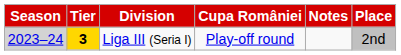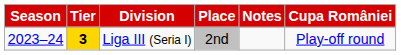 <table class="wikitable" style="text-align:center; font-size:90%">
 <tr>
 <th style="background:#d50000; color:white; text-align:center;">Season</th>
 <th style="background:#d50000; color:white; text-align:center;">Tier</th>
 <th style="background:#d50000; color:white; text-align:center;">Division</th>
+<th style="background:#d50000; color:white; text-align:center;">Place</th>
+<th style="background:#d50000; color:white; text-align:center;">Notes</th>
 <th style="background:#d50000; color:white; text-align:center;">Cupa României</th>
-<th style="background:#d50000; color:white; text-align:center;">Notes</th>
-<th style="background:#d50000; color:white; text-align:center;">Place</th>
 </tr>
 <tr>
-<td style="background: lightgrey;"><a href='#'>2023–24</a></td>
+<td><a href='#'>2023–24</a></td>
 <td style="background: gold;"><strong>3</strong></td>
 <td><a href='#'>Liga III</a> <small>(Seria I)</small></td>
+<td align=center bgcolor=silver>2nd</td>
+<td></td>
 <td><a href='#'>Play-off round</a></td>
-<td></td>
-<td align=center bgcolor=silver>2nd</td>
 </tr>
 </table>
